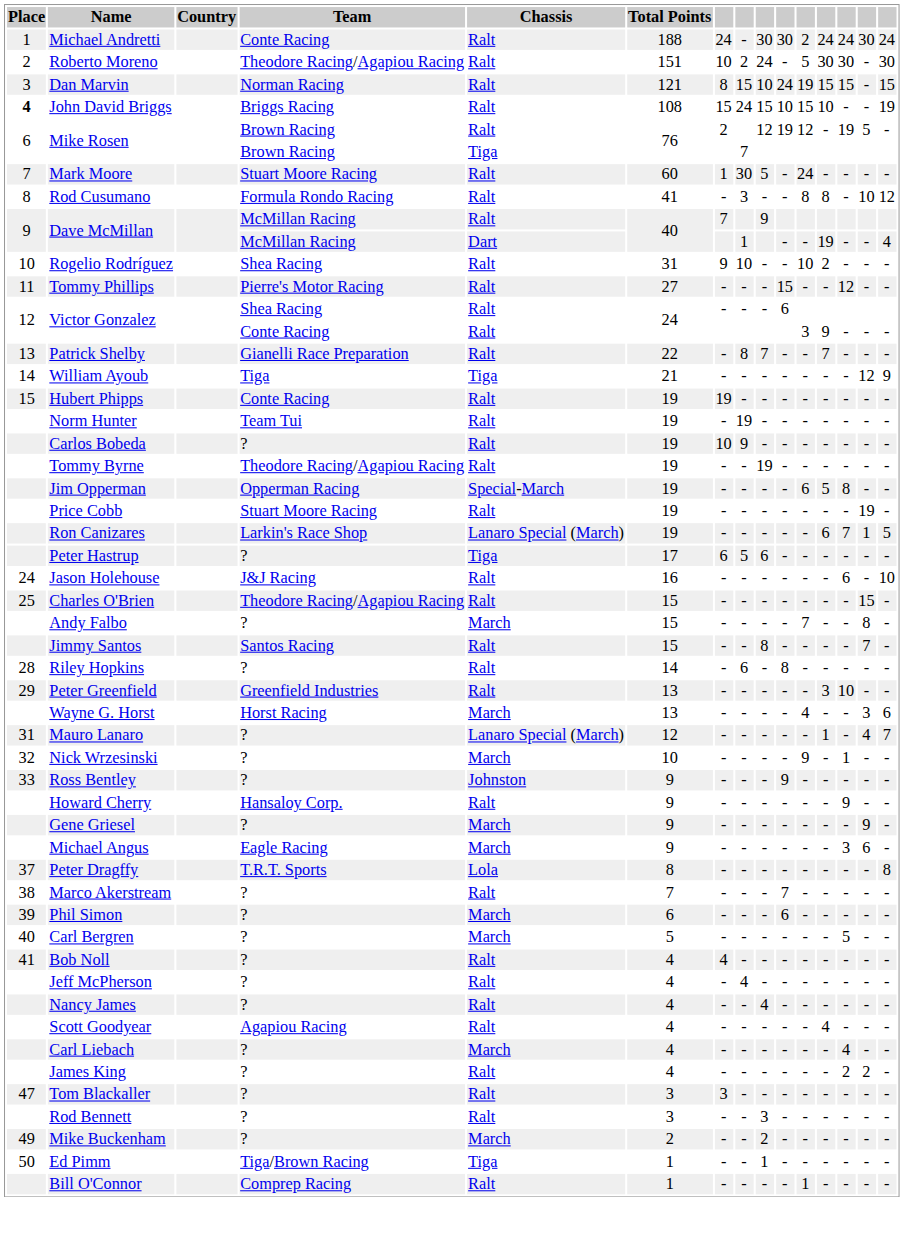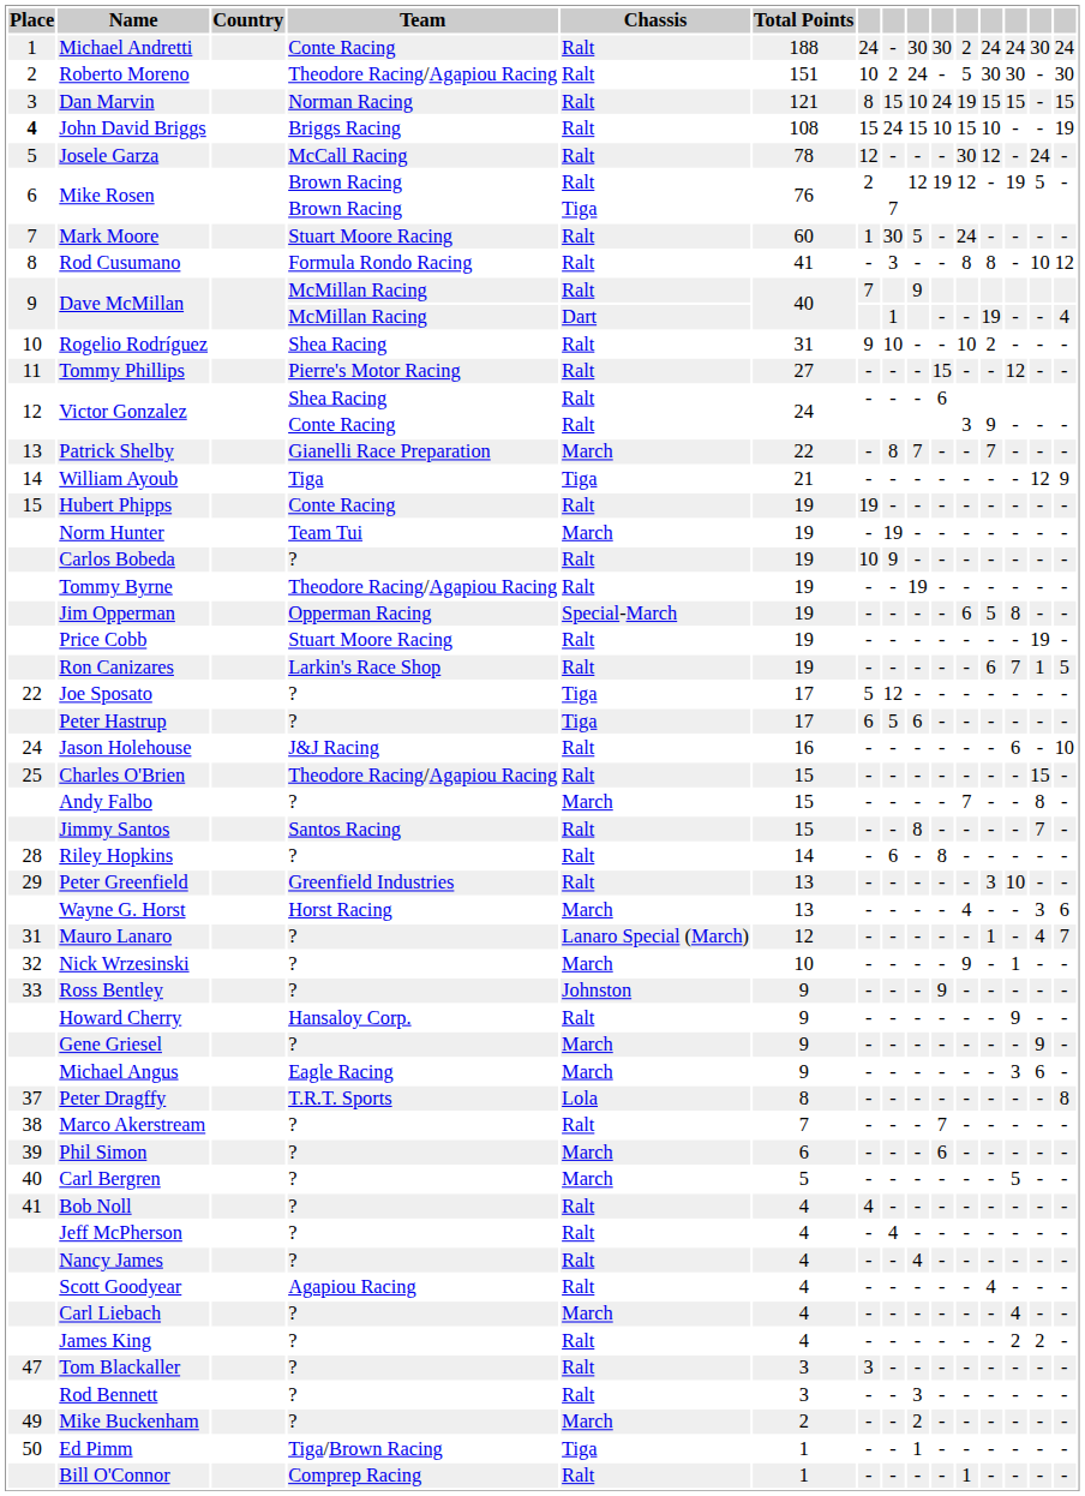 <table border="0" style="border: 1px solid #999; background-color:#FFFFFF; text-align:center">
 <tr align="center" style="background:#CCCCCC;">
 <th>Place</th>
 <th>Name</th>
 <th>Country</th>
 <th>Team</th>
 <th>Chassis</th>
 <th>Total Points</th>
 <th></th>
 <th></th>
 <th></th>
 <th></th>
 <th></th>
 <th></th>
 <th></th>
 <th></th>
 <th></th>
 </tr>
 <tr style="background:#EFEFEF;">
 <td>1</td>
 <td align="left"><a href='#'>Michael Andretti</a></td>
 <td align="left"></td>
 <td align="left"><a href='#'>Conte Racing</a></td>
 <td align="left"><a href='#'>Ralt</a></td>
 <td>188</td>
 <td>24</td>
 <td>-</td>
 <td>30</td>
 <td>30</td>
 <td>2</td>
 <td>24</td>
 <td>24</td>
 <td>30</td>
 <td>24</td>
 </tr>
 <tr>
 <td>2</td>
 <td align="left"><a href='#'>Roberto Moreno</a></td>
 <td align="left"></td>
 <td align="left"><a href='#'>Theodore Racing</a>/<a href='#'>Agapiou Racing</a></td>
 <td align="left"><a href='#'>Ralt</a></td>
 <td>151</td>
 <td>10</td>
 <td>2</td>
 <td>24</td>
 <td>-</td>
 <td>5</td>
 <td>30</td>
 <td>30</td>
 <td>-</td>
 <td>30</td>
 </tr>
 <tr style="background:#EFEFEF;">
 <td>3</td>
 <td align="left"><a href='#'>Dan Marvin</a></td>
 <td align="left"></td>
 <td align="left"><a href='#'>Norman Racing</a></td>
 <td align="left"><a href='#'>Ralt</a></td>
 <td>121</td>
 <td>8</td>
 <td>15</td>
 <td>10</td>
 <td>24</td>
 <td>19</td>
 <td>15</td>
 <td>15</td>
 <td>-</td>
 <td>15</td>
 </tr>
 <tr>
 <td><strong>4</strong></td>
 <td align="left"><a href='#'>John David Briggs</a></td>
 <td align="left"></td>
 <td align="left"><a href='#'>Briggs Racing</a></td>
 <td align="left"><a href='#'>Ralt</a></td>
 <td>108</td>
 <td>15</td>
 <td>24</td>
 <td>15</td>
 <td>10</td>
 <td>15</td>
 <td>10</td>
 <td>-</td>
 <td>-</td>
 <td>19</td>
+</tr>
+<tr style="background:#EFEFEF;">
+<td>5</td>
+<td align="left"><a href='#'>Josele Garza</a></td>
+<td align="left"></td>
+<td align="left"><a href='#'>McCall Racing</a></td>
+<td align="left"><a href='#'>Ralt</a></td>
+<td>78</td>
+<td>12</td>
+<td>-</td>
+<td>-</td>
+<td>-</td>
+<td>30</td>
+<td>12</td>
+<td>-</td>
+<td>24</td>
+<td>-</td>
 </tr>
 <tr>
 <td rowspan=2>6</td>
 <td rowspan=2 align="left"><a href='#'>Mike Rosen</a></td>
 <td rowspan=2 align="left"></td>
 <td align="left"><a href='#'>Brown Racing</a></td>
 <td align="left"><a href='#'>Ralt</a></td>
 <td rowspan=2>76</td>
 <td>2</td>
 <td></td>
 <td>12</td>
 <td>19</td>
 <td>12</td>
 <td>-</td>
 <td>19</td>
 <td>5</td>
 <td>-</td>
 </tr>
 <tr>
 <td align="left"><a href='#'>Brown Racing</a></td>
 <td align="left"><a href='#'>Tiga</a></td>
 <td></td>
 <td>7</td>
 <td></td>
 <td></td>
 <td></td>
 <td></td>
 <td></td>
 <td></td>
 <td></td>
 </tr>
 <tr style="background:#EFEFEF;">
 <td>7</td>
 <td align="left"><a href='#'>Mark Moore</a></td>
 <td align="left"></td>
 <td align="left"><a href='#'>Stuart Moore Racing</a></td>
 <td align="left"><a href='#'>Ralt</a></td>
 <td>60</td>
 <td>1</td>
 <td>30</td>
 <td>5</td>
 <td>-</td>
 <td>24</td>
 <td>-</td>
 <td>-</td>
 <td>-</td>
 <td>-</td>
 </tr>
 <tr>
 <td>8</td>
 <td align="left"><a href='#'>Rod Cusumano</a></td>
 <td align="left"></td>
 <td align="left"><a href='#'>Formula Rondo Racing</a></td>
 <td align="left"><a href='#'>Ralt</a></td>
 <td>41</td>
 <td>-</td>
 <td>3</td>
 <td>-</td>
 <td>-</td>
 <td>8</td>
 <td>8</td>
 <td>-</td>
 <td>10</td>
 <td>12</td>
 </tr>
 <tr style="background:#EFEFEF;">
 <td rowspan=2>9</td>
 <td rowspan=2 align="left"><a href='#'>Dave McMillan</a></td>
 <td rowspan=2 align="left"></td>
 <td align="left"><a href='#'>McMillan Racing</a></td>
 <td align="left"><a href='#'>Ralt</a></td>
 <td rowspan=2>40</td>
 <td>7</td>
 <td></td>
 <td>9</td>
 <td></td>
 <td></td>
 <td></td>
 <td></td>
 <td></td>
 <td></td>
 </tr>
 <tr style="background:#EFEFEF;">
 <td align="left"><a href='#'>McMillan Racing</a></td>
 <td align="left"><a href='#'>Dart</a></td>
 <td></td>
 <td>1</td>
 <td></td>
 <td>-</td>
 <td>-</td>
 <td>19</td>
 <td>-</td>
 <td>-</td>
 <td>4</td>
 </tr>
 <tr>
 <td>10</td>
 <td align="left"><a href='#'>Rogelio Rodríguez</a></td>
 <td align="left"></td>
 <td align="left"><a href='#'>Shea Racing</a></td>
 <td align="left"><a href='#'>Ralt</a></td>
 <td>31</td>
 <td>9</td>
 <td>10</td>
 <td>-</td>
 <td>-</td>
 <td>10</td>
 <td>2</td>
 <td>-</td>
 <td>-</td>
 <td>-</td>
 </tr>
 <tr style="background:#EFEFEF;">
 <td>11</td>
 <td align="left"><a href='#'>Tommy Phillips</a></td>
 <td align="left"></td>
 <td align="left"><a href='#'>Pierre's Motor Racing</a></td>
 <td align="left"><a href='#'>Ralt</a></td>
 <td>27</td>
 <td>-</td>
 <td>-</td>
 <td>-</td>
 <td>15</td>
 <td>-</td>
 <td>-</td>
 <td>12</td>
 <td>-</td>
 <td>-</td>
 </tr>
 <tr>
 <td rowspan=2>12</td>
 <td rowspan=2 align="left"><a href='#'>Victor Gonzalez</a></td>
 <td rowspan=2 align="left"></td>
 <td align="left"><a href='#'>Shea Racing</a></td>
 <td align="left"><a href='#'>Ralt</a></td>
 <td rowspan=2>24</td>
 <td>-</td>
 <td>-</td>
 <td>-</td>
 <td>6</td>
 <td></td>
 <td></td>
 <td></td>
 <td></td>
 <td></td>
 </tr>
 <tr>
 <td align="left"><a href='#'>Conte Racing</a></td>
 <td align="left"><a href='#'>Ralt</a></td>
 <td></td>
 <td></td>
 <td></td>
 <td></td>
 <td>3</td>
 <td>9</td>
 <td>-</td>
 <td>-</td>
 <td>-</td>
 </tr>
 <tr style="background:#EFEFEF;">
 <td>13</td>
 <td align="left"><a href='#'>Patrick Shelby</a></td>
 <td align="left"></td>
 <td align="left"><a href='#'>Gianelli Race Preparation</a></td>
-<td align="left"><a href='#'>Ralt</a></td>
+<td align="left"><a href='#'>March</a></td>
 <td>22</td>
 <td>-</td>
 <td>8</td>
 <td>7</td>
 <td>-</td>
 <td>-</td>
 <td>7</td>
 <td>-</td>
 <td>-</td>
 <td>-</td>
 </tr>
 <tr>
 <td>14</td>
 <td align="left"><a href='#'>William Ayoub</a></td>
 <td align="left"></td>
 <td align="left"><a href='#'>Tiga</a></td>
 <td align="left"><a href='#'>Tiga</a></td>
 <td>21</td>
 <td>-</td>
 <td>-</td>
 <td>-</td>
 <td>-</td>
 <td>-</td>
 <td>-</td>
 <td>-</td>
 <td>12</td>
 <td>9</td>
 </tr>
 <tr style="background:#EFEFEF;">
 <td>15</td>
 <td align="left"><a href='#'>Hubert Phipps</a></td>
 <td align="left"></td>
 <td align="left"><a href='#'>Conte Racing</a></td>
 <td align="left"><a href='#'>Ralt</a></td>
 <td>19</td>
 <td>19</td>
 <td>-</td>
 <td>-</td>
 <td>-</td>
 <td>-</td>
 <td>-</td>
 <td>-</td>
 <td>-</td>
 <td>-</td>
 </tr>
 <tr>
 <td></td>
 <td align="left"><a href='#'>Norm Hunter</a></td>
 <td align="left"></td>
 <td align="left"><a href='#'>Team Tui</a></td>
-<td align="left"><a href='#'>Ralt</a></td>
+<td align="left"><a href='#'>March</a></td>
 <td>19</td>
 <td>-</td>
 <td>19</td>
 <td>-</td>
 <td>-</td>
 <td>-</td>
 <td>-</td>
 <td>-</td>
 <td>-</td>
 <td>-</td>
 </tr>
 <tr style="background:#EFEFEF;">
 <td></td>
 <td align="left"><a href='#'>Carlos Bobeda</a></td>
 <td align="left"></td>
 <td align="left">?</td>
 <td align="left"><a href='#'>Ralt</a></td>
 <td>19</td>
 <td>10</td>
 <td>9</td>
 <td>-</td>
 <td>-</td>
 <td>-</td>
 <td>-</td>
 <td>-</td>
 <td>-</td>
 <td>-</td>
 </tr>
 <tr>
 <td></td>
 <td align="left"><a href='#'>Tommy Byrne</a></td>
 <td align="left"></td>
 <td align="left"><a href='#'>Theodore Racing</a>/<a href='#'>Agapiou Racing</a></td>
 <td align="left"><a href='#'>Ralt</a></td>
 <td>19</td>
 <td>-</td>
 <td>-</td>
 <td>19</td>
 <td>-</td>
 <td>-</td>
 <td>-</td>
 <td>-</td>
 <td>-</td>
 <td>-</td>
 </tr>
 <tr style="background:#EFEFEF;">
 <td></td>
 <td align="left"><a href='#'>Jim Opperman</a></td>
 <td align="left"></td>
 <td align="left"><a href='#'>Opperman Racing</a></td>
 <td align="left"><a href='#'>Special</a>-<a href='#'>March</a></td>
 <td>19</td>
 <td>-</td>
 <td>-</td>
 <td>-</td>
 <td>-</td>
 <td>6</td>
 <td>5</td>
 <td>8</td>
 <td>-</td>
 <td>-</td>
 </tr>
 <tr>
 <td></td>
 <td align="left"><a href='#'>Price Cobb</a></td>
 <td align="left"></td>
 <td align="left"><a href='#'>Stuart Moore Racing</a></td>
 <td align="left"><a href='#'>Ralt</a></td>
 <td>19</td>
 <td>-</td>
 <td>-</td>
 <td>-</td>
 <td>-</td>
 <td>-</td>
 <td>-</td>
 <td>-</td>
 <td>19</td>
 <td>-</td>
 </tr>
 <tr style="background:#EFEFEF;">
 <td></td>
 <td align="left"><a href='#'>Ron Canizares</a></td>
 <td align="left"></td>
 <td align="left"><a href='#'>Larkin's Race Shop</a></td>
-<td align="left"><a href='#'>Lanaro Special</a> (<a href='#'>March</a>)</td>
+<td align="left"><a href='#'>Ralt</a></td>
 <td>19</td>
 <td>-</td>
 <td>-</td>
 <td>-</td>
 <td>-</td>
 <td>-</td>
 <td>6</td>
 <td>7</td>
 <td>1</td>
 <td>5</td>
+</tr>
+<tr>
+<td>22</td>
+<td align="left"><a href='#'>Joe Sposato</a></td>
+<td align="left"></td>
+<td align="left">?</td>
+<td align="left"><a href='#'>Tiga</a></td>
+<td>17</td>
+<td>5</td>
+<td>12</td>
+<td>-</td>
+<td>-</td>
+<td>-</td>
+<td>-</td>
+<td>-</td>
+<td>-</td>
+<td>-</td>
 </tr>
 <tr style="background:#EFEFEF;">
 <td></td>
 <td align="left"><a href='#'>Peter Hastrup</a></td>
 <td align="left"></td>
 <td align="left">?</td>
 <td align="left"><a href='#'>Tiga</a></td>
 <td>17</td>
 <td>6</td>
 <td>5</td>
 <td>6</td>
 <td>-</td>
 <td>-</td>
 <td>-</td>
 <td>-</td>
 <td>-</td>
 <td>-</td>
 </tr>
 <tr>
 <td>24</td>
 <td align="left"><a href='#'>Jason Holehouse</a></td>
 <td align="left"></td>
 <td align="left"><a href='#'>J&J Racing</a></td>
 <td align="left"><a href='#'>Ralt</a></td>
 <td>16</td>
 <td>-</td>
 <td>-</td>
 <td>-</td>
 <td>-</td>
 <td>-</td>
 <td>-</td>
 <td>6</td>
 <td>-</td>
 <td>10</td>
 </tr>
 <tr style="background:#EFEFEF;">
 <td>25</td>
 <td align="left"><a href='#'>Charles O'Brien</a></td>
 <td align="left"></td>
 <td align="left"><a href='#'>Theodore Racing</a>/<a href='#'>Agapiou Racing</a></td>
 <td align="left"><a href='#'>Ralt</a></td>
 <td>15</td>
 <td>-</td>
 <td>-</td>
 <td>-</td>
 <td>-</td>
 <td>-</td>
 <td>-</td>
 <td>-</td>
 <td>15</td>
 <td>-</td>
 </tr>
 <tr>
 <td></td>
 <td align="left"><a href='#'>Andy Falbo</a></td>
 <td align="left"></td>
 <td align="left">?</td>
 <td align="left"><a href='#'>March</a></td>
 <td>15</td>
 <td>-</td>
 <td>-</td>
 <td>-</td>
 <td>-</td>
 <td>7</td>
 <td>-</td>
 <td>-</td>
 <td>8</td>
 <td>-</td>
 </tr>
 <tr style="background:#EFEFEF;">
 <td></td>
 <td align="left"><a href='#'>Jimmy Santos</a></td>
 <td align="left"></td>
 <td align="left"><a href='#'>Santos Racing</a></td>
 <td align="left"><a href='#'>Ralt</a></td>
 <td>15</td>
 <td>-</td>
 <td>-</td>
 <td>8</td>
 <td>-</td>
 <td>-</td>
 <td>-</td>
 <td>-</td>
 <td>7</td>
 <td>-</td>
 </tr>
 <tr>
 <td>28</td>
 <td align="left"><a href='#'>Riley Hopkins</a></td>
 <td align="left"></td>
 <td align="left">?</td>
 <td align="left"><a href='#'>Ralt</a></td>
 <td>14</td>
 <td>-</td>
 <td>6</td>
 <td>-</td>
 <td>8</td>
 <td>-</td>
 <td>-</td>
 <td>-</td>
 <td>-</td>
 <td>-</td>
 </tr>
 <tr style="background:#EFEFEF;">
 <td>29</td>
 <td align="left"><a href='#'>Peter Greenfield</a></td>
 <td align="left"></td>
 <td align="left"><a href='#'>Greenfield Industries</a></td>
 <td align="left"><a href='#'>Ralt</a></td>
 <td>13</td>
 <td>-</td>
 <td>-</td>
 <td>-</td>
 <td>-</td>
 <td>-</td>
 <td>3</td>
 <td>10</td>
 <td>-</td>
 <td>-</td>
 </tr>
 <tr>
 <td></td>
 <td align="left"><a href='#'>Wayne G. Horst</a></td>
 <td align="left"></td>
 <td align="left"><a href='#'>Horst Racing</a></td>
 <td align="left"><a href='#'>March</a></td>
 <td>13</td>
 <td>-</td>
 <td>-</td>
 <td>-</td>
 <td>-</td>
 <td>4</td>
 <td>-</td>
 <td>-</td>
 <td>3</td>
 <td>6</td>
 </tr>
 <tr style="background:#EFEFEF;">
 <td>31</td>
 <td align="left"><a href='#'>Mauro Lanaro</a></td>
 <td align="left"></td>
 <td align="left">?</td>
 <td align="left"><a href='#'>Lanaro Special</a> (<a href='#'>March</a>)</td>
 <td>12</td>
 <td>-</td>
 <td>-</td>
 <td>-</td>
 <td>-</td>
 <td>-</td>
 <td>1</td>
 <td>-</td>
 <td>4</td>
 <td>7</td>
 </tr>
 <tr>
 <td>32</td>
 <td align="left"><a href='#'>Nick Wrzesinski</a></td>
 <td align="left"></td>
 <td align="left">?</td>
 <td align="left"><a href='#'>March</a></td>
 <td>10</td>
 <td>-</td>
 <td>-</td>
 <td>-</td>
 <td>-</td>
 <td>9</td>
 <td>-</td>
 <td>1</td>
 <td>-</td>
 <td>-</td>
 </tr>
 <tr style="background:#EFEFEF;">
 <td>33</td>
 <td align="left"><a href='#'>Ross Bentley</a></td>
 <td align="left"></td>
 <td align="left">?</td>
 <td align="left"><a href='#'>Johnston</a></td>
 <td>9</td>
 <td>-</td>
 <td>-</td>
 <td>-</td>
 <td>9</td>
 <td>-</td>
 <td>-</td>
 <td>-</td>
 <td>-</td>
 <td>-</td>
 </tr>
 <tr>
 <td></td>
 <td align="left"><a href='#'>Howard Cherry</a></td>
 <td align="left"></td>
 <td align="left"><a href='#'>Hansaloy Corp.</a></td>
 <td align="left"><a href='#'>Ralt</a></td>
 <td>9</td>
 <td>-</td>
 <td>-</td>
 <td>-</td>
 <td>-</td>
 <td>-</td>
 <td>-</td>
 <td>9</td>
 <td>-</td>
 <td>-</td>
 </tr>
 <tr style="background:#EFEFEF;">
 <td></td>
 <td align="left"><a href='#'>Gene Griesel</a></td>
 <td align="left"></td>
 <td align="left">?</td>
 <td align="left"><a href='#'>March</a></td>
 <td>9</td>
 <td>-</td>
 <td>-</td>
 <td>-</td>
 <td>-</td>
 <td>-</td>
 <td>-</td>
 <td>-</td>
 <td>9</td>
 <td>-</td>
 </tr>
 <tr>
 <td></td>
 <td align="left"><a href='#'>Michael Angus</a></td>
 <td align="left"></td>
 <td align="left"><a href='#'>Eagle Racing</a></td>
 <td align="left"><a href='#'>March</a></td>
 <td>9</td>
 <td>-</td>
 <td>-</td>
 <td>-</td>
 <td>-</td>
 <td>-</td>
 <td>-</td>
 <td>3</td>
 <td>6</td>
 <td>-</td>
 </tr>
 <tr style="background:#EFEFEF;">
 <td>37</td>
 <td align="left"><a href='#'>Peter Dragffy</a></td>
 <td align="left"></td>
 <td align="left"><a href='#'>T.R.T. Sports</a></td>
 <td align="left"><a href='#'>Lola</a></td>
 <td>8</td>
 <td>-</td>
 <td>-</td>
 <td>-</td>
 <td>-</td>
 <td>-</td>
 <td>-</td>
 <td>-</td>
 <td>-</td>
 <td>8</td>
 </tr>
 <tr>
 <td>38</td>
 <td align="left"><a href='#'>Marco Akerstream</a></td>
 <td align="left"></td>
 <td align="left">?</td>
 <td align="left"><a href='#'>Ralt</a></td>
 <td>7</td>
 <td>-</td>
 <td>-</td>
 <td>-</td>
 <td>7</td>
 <td>-</td>
 <td>-</td>
 <td>-</td>
 <td>-</td>
 <td>-</td>
 </tr>
 <tr style="background:#EFEFEF;">
 <td>39</td>
 <td align="left"><a href='#'>Phil Simon</a></td>
 <td align="left"></td>
 <td align="left">?</td>
 <td align="left"><a href='#'>March</a></td>
 <td>6</td>
 <td>-</td>
 <td>-</td>
 <td>-</td>
 <td>6</td>
 <td>-</td>
 <td>-</td>
 <td>-</td>
 <td>-</td>
 <td>-</td>
 </tr>
 <tr>
 <td>40</td>
 <td align="left"><a href='#'>Carl Bergren</a></td>
 <td align="left"></td>
 <td align="left">?</td>
 <td align="left"><a href='#'>March</a></td>
 <td>5</td>
 <td>-</td>
 <td>-</td>
 <td>-</td>
 <td>-</td>
 <td>-</td>
 <td>-</td>
 <td>5</td>
 <td>-</td>
 <td>-</td>
 </tr>
 <tr style="background:#EFEFEF;">
 <td>41</td>
 <td align="left"><a href='#'>Bob Noll</a></td>
 <td align="left"></td>
 <td align="left">?</td>
 <td align="left"><a href='#'>Ralt</a></td>
 <td>4</td>
 <td>4</td>
 <td>-</td>
 <td>-</td>
 <td>-</td>
 <td>-</td>
 <td>-</td>
 <td>-</td>
 <td>-</td>
 <td>-</td>
 </tr>
 <tr>
 <td></td>
 <td align="left"><a href='#'>Jeff McPherson</a></td>
 <td align="left"></td>
 <td align="left">?</td>
 <td align="left"><a href='#'>Ralt</a></td>
 <td>4</td>
 <td>-</td>
 <td>4</td>
 <td>-</td>
 <td>-</td>
 <td>-</td>
 <td>-</td>
 <td>-</td>
 <td>-</td>
 <td>-</td>
 </tr>
 <tr style="background:#EFEFEF;">
 <td></td>
 <td align="left"><a href='#'>Nancy James</a></td>
 <td align="left"></td>
 <td align="left">?</td>
 <td align="left"><a href='#'>Ralt</a></td>
 <td>4</td>
 <td>-</td>
 <td>-</td>
 <td>4</td>
 <td>-</td>
 <td>-</td>
 <td>-</td>
 <td>-</td>
 <td>-</td>
 <td>-</td>
 </tr>
 <tr>
 <td></td>
 <td align="left"><a href='#'>Scott Goodyear</a></td>
 <td align="left"></td>
 <td align="left"><a href='#'>Agapiou Racing</a></td>
 <td align="left"><a href='#'>Ralt</a></td>
 <td>4</td>
 <td>-</td>
 <td>-</td>
 <td>-</td>
 <td>-</td>
 <td>-</td>
 <td>4</td>
 <td>-</td>
 <td>-</td>
 <td>-</td>
 </tr>
 <tr style="background:#EFEFEF;">
 <td></td>
 <td align="left"><a href='#'>Carl Liebach</a></td>
 <td align="left"></td>
 <td align="left">?</td>
 <td align="left"><a href='#'>March</a></td>
 <td>4</td>
 <td>-</td>
 <td>-</td>
 <td>-</td>
 <td>-</td>
 <td>-</td>
 <td>-</td>
 <td>4</td>
 <td>-</td>
 <td>-</td>
 </tr>
 <tr>
 <td></td>
 <td align="left"><a href='#'>James King</a></td>
 <td align="left"></td>
 <td align="left">?</td>
 <td align="left"><a href='#'>Ralt</a></td>
 <td>4</td>
 <td>-</td>
 <td>-</td>
 <td>-</td>
 <td>-</td>
 <td>-</td>
 <td>-</td>
 <td>2</td>
 <td>2</td>
 <td>-</td>
 </tr>
 <tr style="background:#EFEFEF;">
 <td>47</td>
 <td align="left"><a href='#'>Tom Blackaller</a></td>
 <td align="left"></td>
 <td align="left">?</td>
 <td align="left"><a href='#'>Ralt</a></td>
 <td>3</td>
 <td>3</td>
 <td>-</td>
 <td>-</td>
 <td>-</td>
 <td>-</td>
 <td>-</td>
 <td>-</td>
 <td>-</td>
 <td>-</td>
 </tr>
 <tr>
 <td></td>
 <td align="left"><a href='#'>Rod Bennett</a></td>
 <td align="left"></td>
 <td align="left">?</td>
 <td align="left"><a href='#'>Ralt</a></td>
 <td>3</td>
 <td>-</td>
 <td>-</td>
 <td>3</td>
 <td>-</td>
 <td>-</td>
 <td>-</td>
 <td>-</td>
 <td>-</td>
 <td>-</td>
 </tr>
 <tr style="background:#EFEFEF;">
 <td>49</td>
 <td align="left"><a href='#'>Mike Buckenham</a></td>
 <td align="left"></td>
 <td align="left">?</td>
 <td align="left"><a href='#'>March</a></td>
 <td>2</td>
 <td>-</td>
 <td>-</td>
 <td>2</td>
 <td>-</td>
 <td>-</td>
 <td>-</td>
 <td>-</td>
 <td>-</td>
 <td>-</td>
 </tr>
 <tr>
 <td>50</td>
 <td align="left"><a href='#'>Ed Pimm</a></td>
 <td align="left"></td>
 <td align="left"><a href='#'>Tiga</a>/<a href='#'>Brown Racing</a></td>
 <td align="left"><a href='#'>Tiga</a></td>
 <td>1</td>
 <td>-</td>
 <td>-</td>
 <td>1</td>
 <td>-</td>
 <td>-</td>
 <td>-</td>
 <td>-</td>
 <td>-</td>
 <td>-</td>
 </tr>
 <tr style="background:#EFEFEF;">
 <td></td>
 <td align="left"><a href='#'>Bill O'Connor</a></td>
 <td align="left"></td>
 <td align="left"><a href='#'>Comprep Racing</a></td>
 <td align="left"><a href='#'>Ralt</a></td>
 <td>1</td>
 <td>-</td>
 <td>-</td>
 <td>-</td>
 <td>-</td>
 <td>1</td>
 <td>-</td>
 <td>-</td>
 <td>-</td>
 <td>-</td>
 </tr>
 </table>
